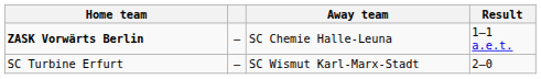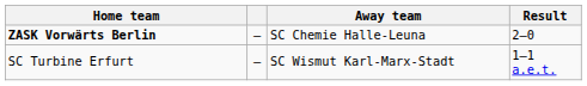 <table class="wikitable" style="width–585px;" border="1">
 <tr>
 <th style="width:250px;" align="left">Home team</th>
 <th style="width:15px;"></th>
 <th style="width:250px;" align="left">Away team</th>
 <th style="width:70px;" align="center;">Result</th>
 </tr>
 <tr>
 <td><strong>ZASK Vorwärts Berlin</strong></td>
 <td align="center">–</td>
 <td>SC Chemie Halle-Leuna</td>
-<td>1–1 <a href='#'>a.e.t.</a></td>
+<td>2–0</td>
 </tr>
 <tr>
 <td>SC Turbine Erfurt</td>
 <td align="center">–</td>
 <td>SC Wismut Karl-Marx-Stadt</td>
-<td>2–0</td>
+<td>1–1 <a href='#'>a.e.t.</a></td>
 </tr>
 </table>
